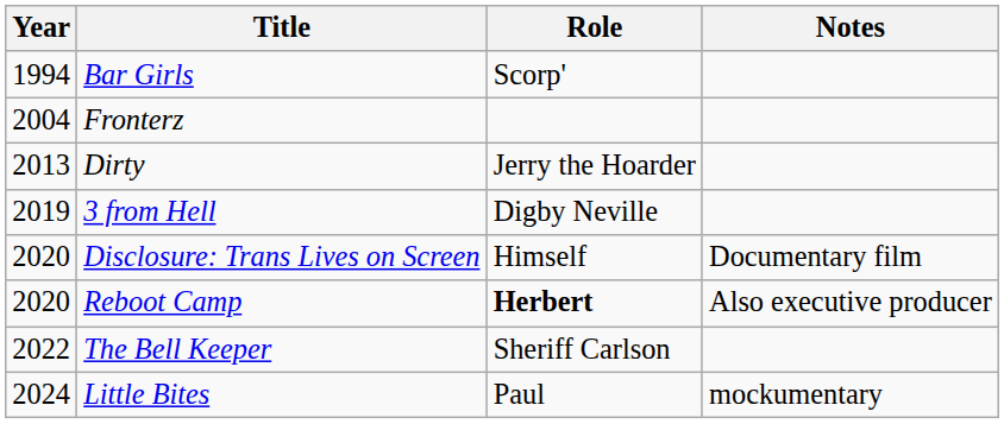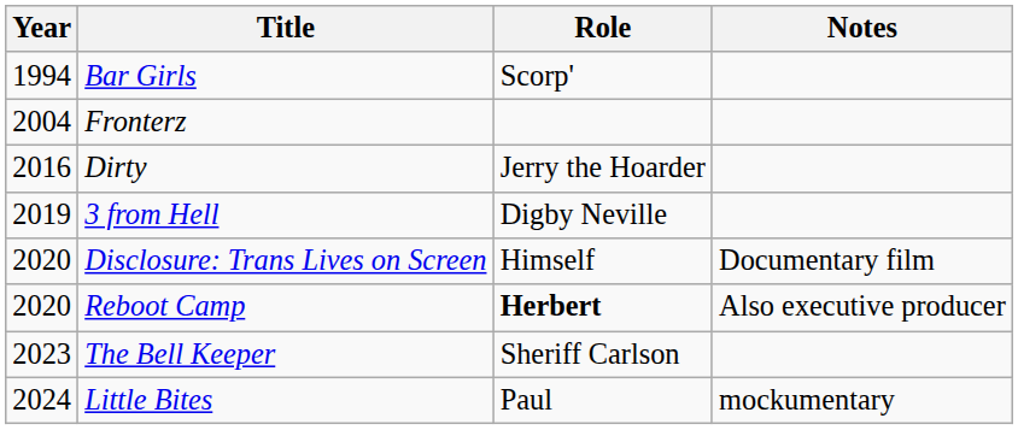 <table class="wikitable sortable">
 <tr>
 <th>Year</th>
 <th>Title</th>
 <th>Role</th>
 <th>Notes</th>
 </tr>
 <tr>
 <td>1994</td>
 <td><em><a href='#'>Bar Girls</a></em></td>
 <td>Scorp'</td>
 <td></td>
 </tr>
 <tr>
 <td>2004</td>
 <td><em>Fronterz</em></td>
 <td></td>
 <td></td>
 </tr>
 <tr>
-<td>2013</td>
+<td>2016</td>
 <td><em>Dirty</em></td>
 <td>Jerry the Hoarder</td>
 <td></td>
 </tr>
 <tr>
 <td>2019</td>
 <td><em><a href='#'>3 from Hell</a></em></td>
 <td>Digby Neville</td>
 <td></td>
 </tr>
 <tr>
 <td>2020</td>
 <td><em><a href='#'>Disclosure: Trans Lives on Screen</a></em></td>
 <td>Himself</td>
 <td>Documentary film</td>
 </tr>
 <tr>
 <td>2020</td>
 <td><em><a href='#'>Reboot Camp</a></em></td>
 <td><strong>Herbert</strong></td>
 <td>Also executive producer</td>
 </tr>
 <tr>
-<td>2022</td>
+<td>2023</td>
 <td><em><a href='#'>The Bell Keeper</a></em></td>
 <td>Sheriff Carlson</td>
 <td></td>
 </tr>
 <tr>
 <td>2024</td>
 <td><em><a href='#'>Little Bites</a></em></td>
 <td>Paul</td>
 <td>mockumentary</td>
 </tr>
 </table>
